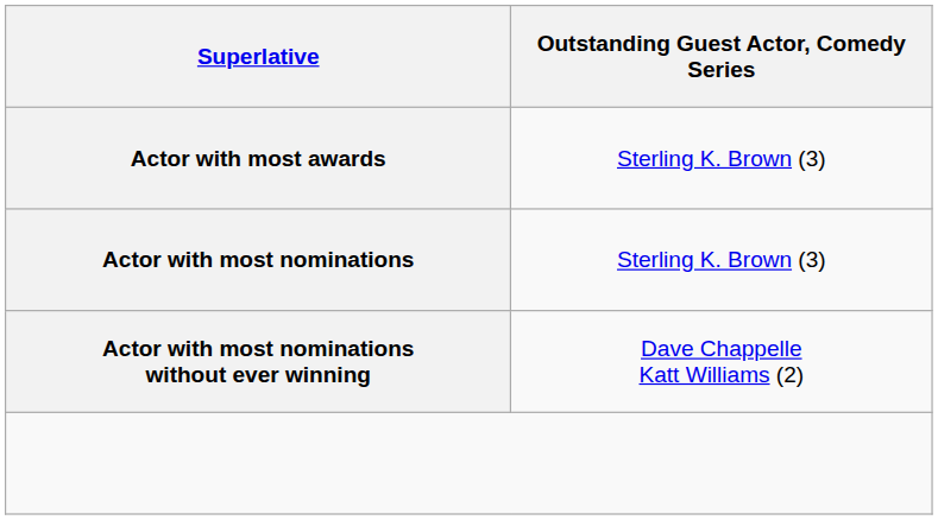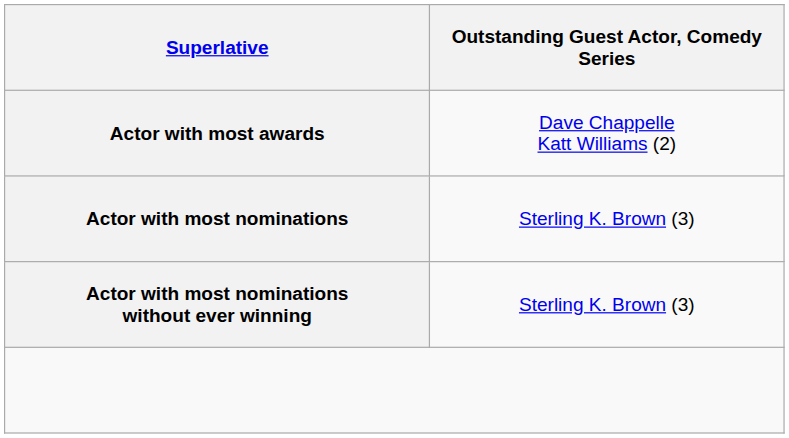 <table class="wikitable" style="text-align: center">
 <tr style="height:4.5em;">
 <th width="350"><strong><a href='#'>Superlative</a></strong></th>
 <th colspan="2" width="290"><strong> Outstanding Guest Actor, Comedy Series</strong></th>
 </tr>
 <tr style="height:4.5em;">
 <th width="350">Actor with most awards</th>
-<td><a href='#'>Sterling K. Brown</a> (3)</td>
+<td><a href='#'>Dave Chappelle</a> <br> <a href='#'>Katt Williams</a> (2)</td>
 </tr>
 <tr style="height:4.5em;">
 <th>Actor with most nominations</th>
 <td><a href='#'>Sterling K. Brown</a> (3)</td>
 </tr>
 <tr style="height:4.5em;">
 <th>Actor with most nominations <br> without ever winning</th>
-<td><a href='#'>Dave Chappelle</a> <br> <a href='#'>Katt Williams</a> (2)</td>
+<td><a href='#'>Sterling K. Brown</a> (3)</td>
 </tr>
 <tr style="height:4.5em;">
 </tr>
 </table>
